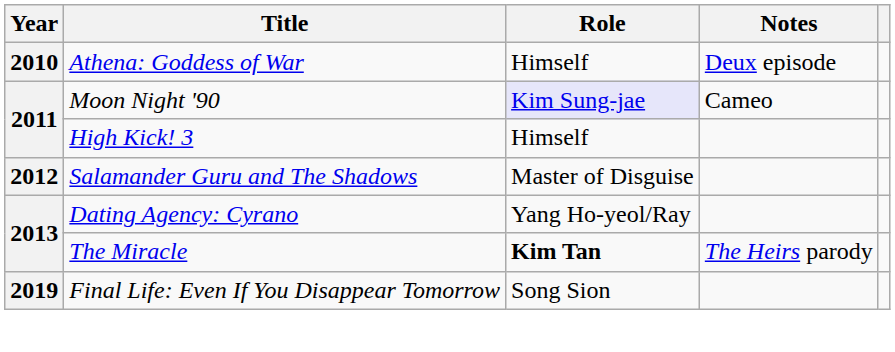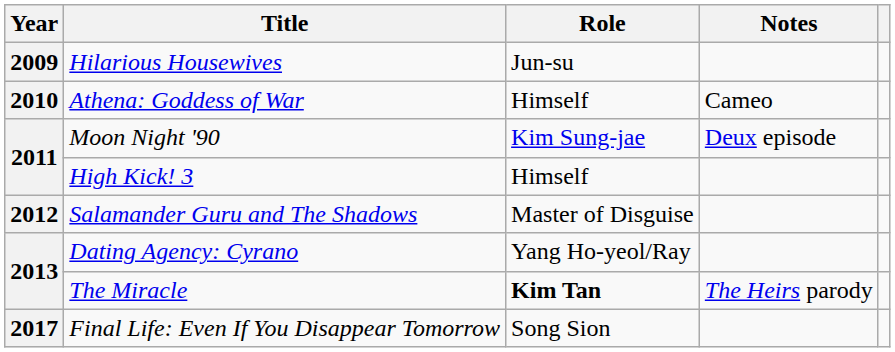 <table class="wikitable sortable plainrowheaders">
 <tr>
 <th scope="col">Year</th>
 <th scope="col">Title</th>
 <th scope="col">Role</th>
 <th scope="col" class="unsortable">Notes</th>
 <th scope="col" class="unsortable"></th>
 </tr>
 <tr>
+<th scope="row">2009</th>
+<td><em><a href='#'>Hilarious Housewives</a></em></td>
+<td>Jun-su</td>
+<td></td>
+<td style="text-align:center"></td>
+</tr>
+<tr>
 <th scope="row">2010</th>
 <td><em><a href='#'>Athena: Goddess of War</a></em></td>
 <td>Himself</td>
-<td><a href='#'>Deux</a> episode</td>
+<td>Cameo</td>
 <td style="text-align:center"></td>
 </tr>
 <tr>
 <th scope="row" rowspan="2">2011</th>
 <td><em>Moon Night '90</em></td>
-<td style="background: lavender;"><a href='#'>Kim Sung-jae</a></td>
-<td>Cameo</td>
+<td><a href='#'>Kim Sung-jae</a></td>
+<td><a href='#'>Deux</a> episode</td>
 <td style="text-align:center"></td>
 </tr>
 <tr>
 <td><em><a href='#'>High Kick! 3</a></em></td>
 <td>Himself</td>
 <td></td>
 <td style="text-align:center"></td>
 </tr>
 <tr>
 <th scope="row">2012</th>
 <td><em><a href='#'>Salamander Guru and The Shadows</a></em></td>
 <td>Master of Disguise</td>
 <td></td>
 <td style="text-align:center"></td>
 </tr>
 <tr>
 <th scope="row" rowspan="2">2013</th>
 <td><em><a href='#'>Dating Agency: Cyrano</a></em></td>
 <td>Yang Ho-yeol/Ray</td>
 <td></td>
 <td style="text-align:center"></td>
 </tr>
 <tr>
 <td><em><a href='#'>The Miracle</a></em></td>
 <td><strong>Kim Tan</strong></td>
 <td><em><a href='#'>The Heirs</a></em> parody</td>
 <td style="text-align:center"></td>
 </tr>
 <tr>
-<th scope="row">2019</th>
+<th scope="row">2017</th>
 <td><em>Final Life: Even If You Disappear Tomorrow</em></td>
 <td>Song Sion </td>
 <td></td>
 <td style="text-align:center"></td>
 </tr>
 </table>
